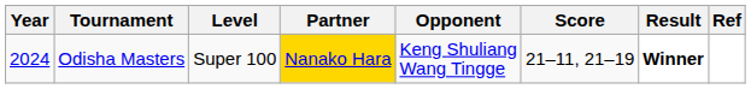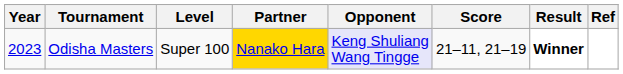 <table class="sortable wikitable" style="font-size: 90%;">
 <tr>
 <th>Year</th>
 <th>Tournament</th>
 <th>Level</th>
 <th>Partner</th>
 <th>Opponent</th>
 <th>Score</th>
 <th>Result</th>
 <th>Ref</th>
 </tr>
 <tr>
-<td align="center"><a href='#'>2024</a></td>
+<td align="center"><a href='#'>2023</a></td>
 <td align="left"><a href='#'>Odisha Masters</a></td>
 <td align="left">Super 100</td>
 <td align="left" style="background: gold;"> <a href='#'>Nanako Hara</a></td>
-<td align="left"> <a href='#'>Keng Shuliang</a><br> <a href='#'>Wang Tingge</a></td>
+<td align="left" style="background: lavender;"> <a href='#'>Keng Shuliang</a><br> <a href='#'>Wang Tingge</a></td>
 <td align="left">21–11, 21–19</td>
 <td style="text-align:left; background:white"> <strong>Winner</strong></td>
 <td style="text-align:center; background:white"></td>
 </tr>
 </table>
